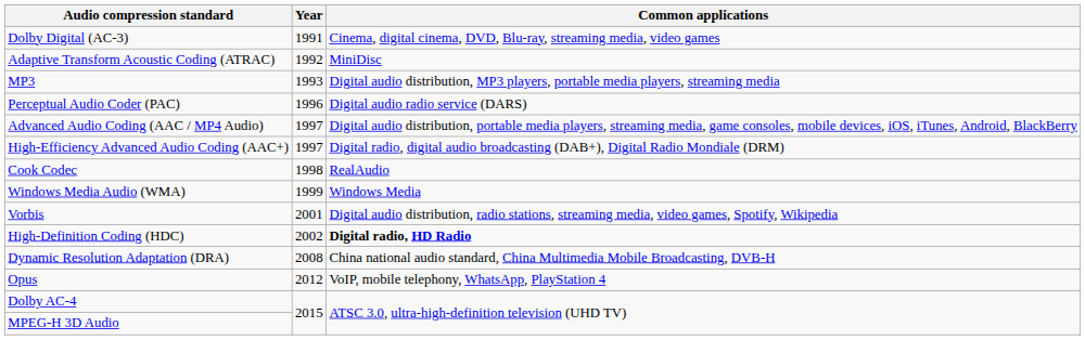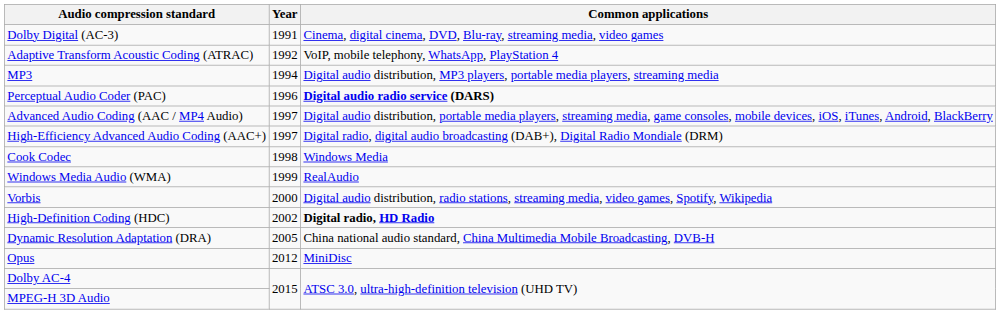 <table class="wikitable">
 <tr>
 <th>Audio compression standard</th>
 <th>Year</th>
 <th>Common applications</th>
 </tr>
 <tr>
 <td><a href='#'>Dolby Digital</a> (AC-3)</td>
 <td>1991</td>
 <td><a href='#'>Cinema</a>, <a href='#'>digital cinema</a>, <a href='#'>DVD</a>, <a href='#'>Blu-ray</a>, <a href='#'>streaming media</a>, <a href='#'>video games</a></td>
 </tr>
 <tr>
 <td><a href='#'>Adaptive Transform Acoustic Coding</a> (ATRAC)</td>
 <td>1992</td>
-<td><a href='#'>MiniDisc</a></td>
+<td>VoIP, mobile telephony, <a href='#'>WhatsApp</a>, <a href='#'>PlayStation 4</a></td>
 </tr>
 <tr>
 <td><a href='#'>MP3</a></td>
-<td>1993</td>
+<td>1994</td>
 <td><a href='#'>Digital audio</a> distribution, <a href='#'>MP3 players</a>, <a href='#'>portable media players</a>, <a href='#'>streaming media</a></td>
 </tr>
 <tr>
 <td><a href='#'>Perceptual Audio Coder</a> (PAC)</td>
 <td>1996</td>
-<td><a href='#'>Digital audio radio service</a> (DARS)</td>
+<td><strong><a href='#'>Digital audio radio service</a> (DARS)</strong></td>
 </tr>
 <tr>
 <td><a href='#'>Advanced Audio Coding</a> (AAC / <a href='#'>MP4</a> Audio)</td>
 <td>1997</td>
 <td><a href='#'>Digital audio</a> distribution, <a href='#'>portable media players</a>, <a href='#'>streaming media</a>, <a href='#'>game consoles</a>, <a href='#'>mobile devices</a>, <a href='#'>iOS</a>, <a href='#'>iTunes</a>, <a href='#'>Android</a>, <a href='#'>BlackBerry</a></td>
 </tr>
 <tr>
 <td><a href='#'>High-Efficiency Advanced Audio Coding</a> (AAC+)</td>
 <td>1997</td>
 <td><a href='#'>Digital radio</a>, <a href='#'>digital audio broadcasting</a> (DAB+), <a href='#'>Digital Radio Mondiale</a> (DRM)</td>
 </tr>
 <tr>
 <td><a href='#'>Cook Codec</a></td>
 <td>1998</td>
-<td><a href='#'>RealAudio</a></td>
+<td><a href='#'>Windows Media</a></td>
 </tr>
 <tr>
 <td><a href='#'>Windows Media Audio</a> (WMA)</td>
 <td>1999</td>
-<td><a href='#'>Windows Media</a></td>
+<td><a href='#'>RealAudio</a></td>
 </tr>
 <tr>
 <td><a href='#'>Vorbis</a></td>
-<td>2001</td>
+<td>2000</td>
 <td><a href='#'>Digital audio</a> distribution, <a href='#'>radio stations</a>, <a href='#'>streaming media</a>, <a href='#'>video games</a>, <a href='#'>Spotify</a>, <a href='#'>Wikipedia</a></td>
 </tr>
 <tr>
 <td><a href='#'>High-Definition Coding</a> (HDC)</td>
 <td>2002</td>
 <td><strong>Digital radio, <a href='#'>HD Radio</a></strong></td>
 </tr>
 <tr>
 <td><a href='#'>Dynamic Resolution Adaptation</a> (DRA)</td>
-<td>2008</td>
+<td>2005</td>
 <td>China national audio standard, <a href='#'>China Multimedia Mobile Broadcasting</a>, <a href='#'>DVB-H</a></td>
 </tr>
 <tr>
 <td><a href='#'>Opus</a></td>
 <td>2012</td>
-<td>VoIP, mobile telephony, <a href='#'>WhatsApp</a>, <a href='#'>PlayStation 4</a></td>
+<td><a href='#'>MiniDisc</a></td>
 </tr>
 <tr>
 <td><a href='#'>Dolby AC-4</a></td>
 <td rowspan="2">2015</td>
 <td rowspan="2"><a href='#'>ATSC 3.0</a>, <a href='#'>ultra-high-definition television</a> (UHD TV)</td>
 </tr>
 <tr>
 <td><a href='#'>MPEG-H 3D Audio</a></td>
 </tr>
 </table>
